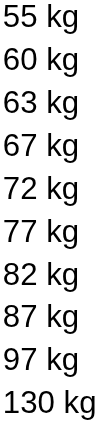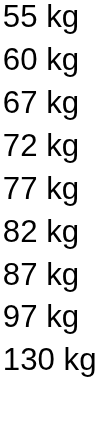 <table>
 <tr>
 <td rowspan=2>55 kg</td>
 <td rowspan=2></td>
 <td rowspan=2></td>
 <td></td>
 </tr>
 <tr>
 <td></td>
 </tr>
 <tr>
 <td>60 kg</td>
-<td></td>
-<td></td>
-<td></td>
-</tr>
-<tr>
-<td>63 kg</td>
 <td></td>
 <td></td>
 <td></td>
 </tr>
 <tr>
 <td rowspan=2>67 kg</td>
 <td rowspan=2></td>
 <td rowspan=2></td>
 <td></td>
 </tr>
 <tr>
 <td></td>
 </tr>
 <tr>
 <td rowspan=2>72 kg</td>
 <td rowspan=2></td>
 <td rowspan=2></td>
 <td></td>
 </tr>
 <tr>
 <td></td>
 </tr>
 <tr>
 <td rowspan=2>77 kg</td>
 <td rowspan=2></td>
 <td rowspan=2></td>
 <td></td>
 </tr>
 <tr>
 <td></td>
 </tr>
 <tr>
 <td rowspan=2>82 kg</td>
 <td rowspan=2></td>
 <td rowspan=2></td>
 <td></td>
 </tr>
 <tr>
 <td></td>
 </tr>
 <tr>
 <td rowspan=2>87 kg</td>
 <td rowspan=2></td>
 <td rowspan=2></td>
 <td></td>
 </tr>
 <tr>
 <td></td>
 </tr>
 <tr>
 <td rowspan=2>97 kg</td>
 <td rowspan=2></td>
 <td rowspan=2></td>
 <td></td>
 </tr>
 <tr>
 <td></td>
 </tr>
 <tr>
 <td rowspan=2>130 kg</td>
 <td rowspan=2></td>
 <td rowspan=2></td>
 <td></td>
 </tr>
 <tr>
 <td></td>
 </tr>
 <tr>
 </tr>
 </table>
